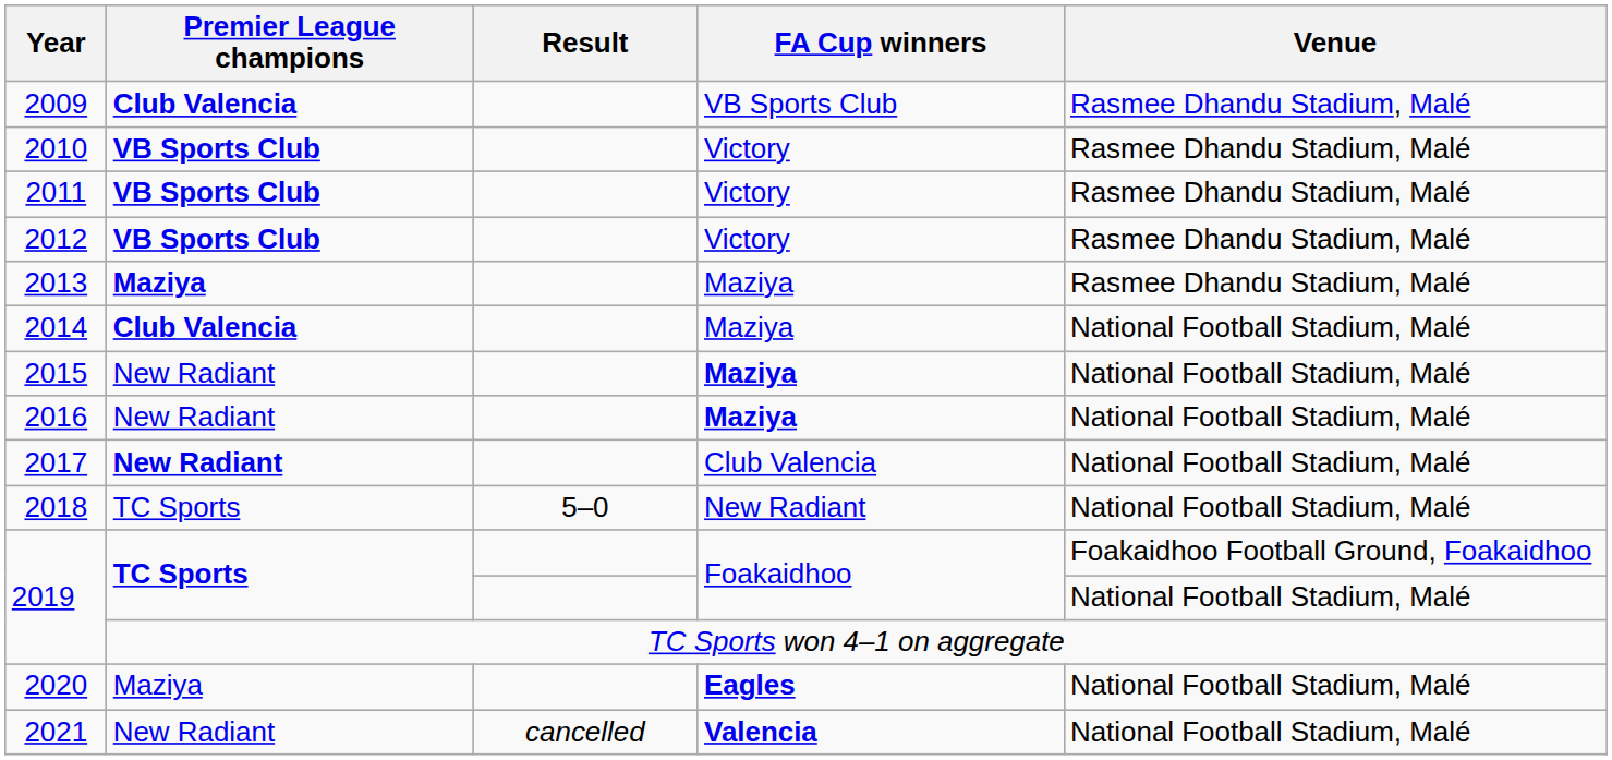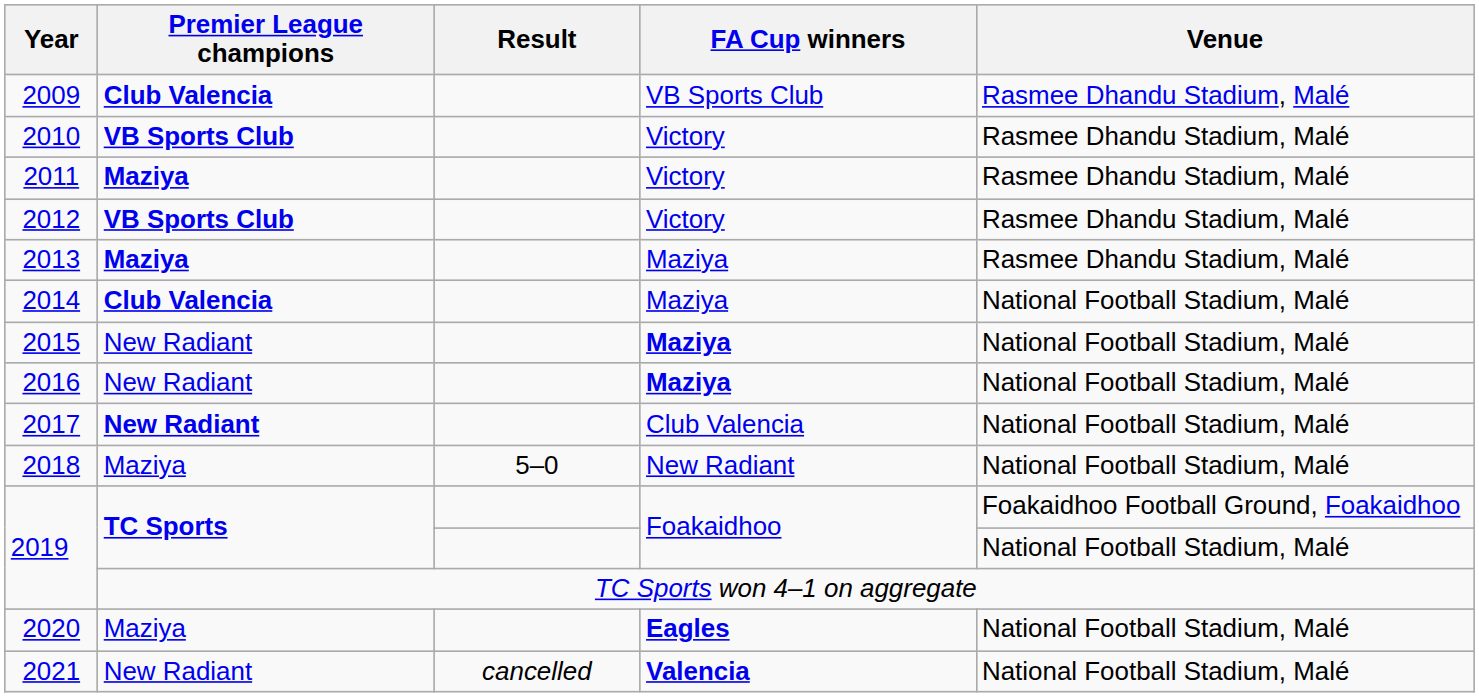 <table class="wikitable">
 <tr>
 <th style="width:50px">Year</th>
 <th style="width:200px"><a href='#'>Premier League</a> champions</th>
 <th style="width:120px">Result</th>
 <th style="width:200px"><a href='#'>FA Cup</a> winners</th>
 <th style="width:300px">Venue</th>
 </tr>
 <tr>
 <td style="text-align:center"><a href='#'>2009</a></td>
 <td><strong><a href='#'>Club Valencia</a></strong></td>
 <td style="text-align:center"></td>
 <td><a href='#'>VB Sports Club</a></td>
 <td><a href='#'>Rasmee Dhandu Stadium</a>, <a href='#'>Malé</a></td>
 </tr>
 <tr>
 <td style="text-align:center"><a href='#'>2010</a></td>
 <td><strong><a href='#'>VB Sports Club</a></strong></td>
 <td style="text-align:center"></td>
 <td><a href='#'>Victory</a></td>
 <td>Rasmee Dhandu Stadium, Malé</td>
 </tr>
 <tr>
 <td style="text-align:center"><a href='#'>2011</a></td>
-<td><strong><a href='#'>VB Sports Club</a></strong></td>
+<td><strong><a href='#'>Maziya</a></strong></td>
 <td style="text-align:center"> </td>
 <td><a href='#'>Victory</a></td>
 <td>Rasmee Dhandu Stadium, Malé</td>
 </tr>
 <tr>
 <td style="text-align:center"><a href='#'>2012</a></td>
 <td><strong><a href='#'>VB Sports Club</a></strong></td>
 <td style="text-align:center"> </td>
 <td><a href='#'>Victory</a></td>
 <td>Rasmee Dhandu Stadium, Malé</td>
 </tr>
 <tr>
 <td style="text-align:center"><a href='#'>2013</a></td>
 <td><strong><a href='#'>Maziya</a></strong></td>
 <td style="text-align:center"></td>
 <td><a href='#'>Maziya</a></td>
 <td>Rasmee Dhandu Stadium, Malé</td>
 </tr>
 <tr>
 <td style="text-align:center"><a href='#'>2014</a></td>
 <td><strong><a href='#'>Club Valencia</a></strong></td>
 <td style="text-align:center"></td>
 <td><a href='#'>Maziya</a></td>
 <td>National Football Stadium, Malé</td>
 </tr>
 <tr>
 <td style="text-align:center"><a href='#'>2015</a></td>
 <td><a href='#'>New Radiant</a></td>
 <td style="text-align:center"></td>
 <td><strong><a href='#'>Maziya</a></strong></td>
 <td>National Football Stadium, Malé</td>
 </tr>
 <tr>
 <td style="text-align:center"><a href='#'>2016</a></td>
 <td><a href='#'>New Radiant</a></td>
 <td style="text-align:center"> </td>
 <td><strong><a href='#'>Maziya</a></strong></td>
 <td>National Football Stadium, Malé</td>
 </tr>
 <tr>
 <td style="text-align:center"><a href='#'>2017</a></td>
 <td><strong><a href='#'>New Radiant</a></strong></td>
 <td style="text-align:center"></td>
 <td><a href='#'>Club Valencia</a></td>
 <td>National Football Stadium, Malé</td>
 </tr>
 <tr>
 <td style="text-align:center"><a href='#'>2018</a></td>
-<td><a href='#'>TC Sports</a></td>
+<td><a href='#'>Maziya</a></td>
 <td style="text-align:center">5–0</td>
 <td><a href='#'>New Radiant</a></td>
 <td>National Football Stadium, Malé</td>
 </tr>
 <tr>
 <td rowspan="3"><a href='#'>2019</a></td>
 <td rowspan="2"><strong><a href='#'>TC Sports</a></strong></td>
 <td style="text-align:center"></td>
 <td rowspan="2"><a href='#'>Foakaidhoo</a></td>
 <td>Foakaidhoo Football Ground, <a href='#'>Foakaidhoo</a></td>
 </tr>
 <tr>
 <td style="text-align:center"></td>
 <td>National Football Stadium, Malé</td>
 </tr>
 <tr>
 <td colspan="4" align="center"><em><a href='#'>TC Sports</a> won 4–1 on aggregate</em></td>
 </tr>
 <tr>
 <td style="text-align:center"><a href='#'>2020</a></td>
 <td><a href='#'>Maziya</a></td>
 <td style="text-align:center"></td>
 <td><strong><a href='#'>Eagles</a></strong></td>
 <td>National Football Stadium, Malé</td>
 </tr>
 <tr>
 <td style="text-align:center"><a href='#'>2021</a></td>
 <td><a href='#'>New Radiant</a></td>
 <td style="text-align:center"><em>cancelled</em></td>
 <td><strong><a href='#'>Valencia</a></strong></td>
 <td>National Football Stadium, Malé</td>
 </tr>
 </table>
